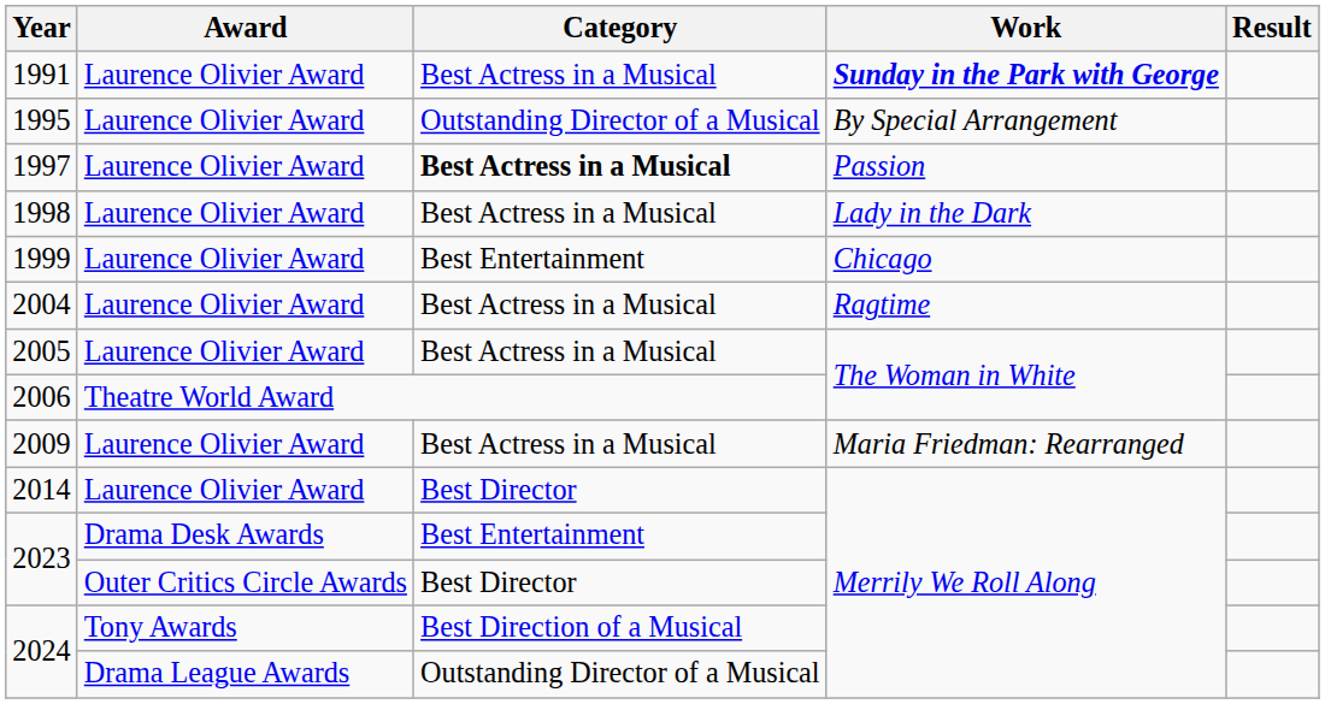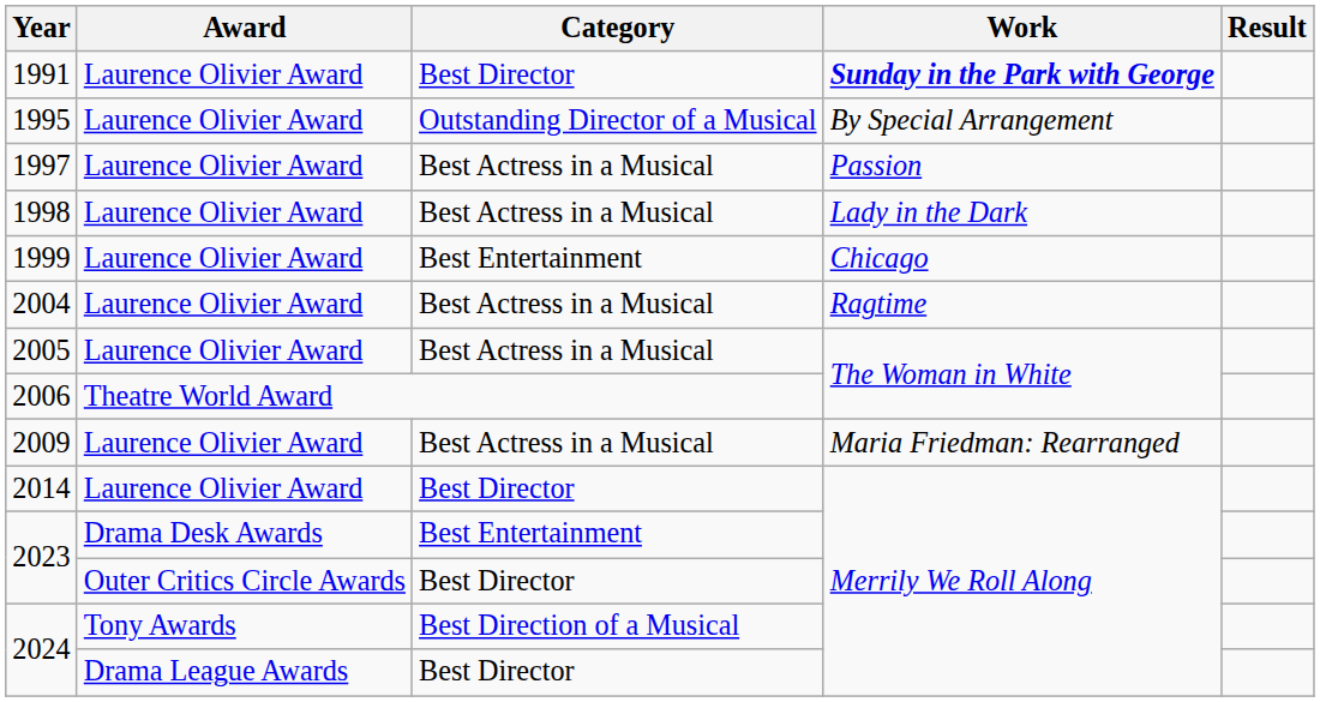 <table class="wikitable">
 <tr>
 <th>Year</th>
 <th>Award</th>
 <th>Category</th>
 <th>Work</th>
 <th>Result</th>
 </tr>
 <tr>
 <td>1991</td>
 <td><a href='#'>Laurence Olivier Award</a></td>
-<td><a href='#'>Best Actress in a Musical</a></td>
+<td><a href='#'>Best Director</a></td>
 <td><strong><em><a href='#'>Sunday in the Park with George</a></em></strong></td>
 <td></td>
 </tr>
 <tr>
 <td>1995</td>
 <td><a href='#'>Laurence Olivier Award</a></td>
 <td><a href='#'>Outstanding Director of a Musical</a></td>
 <td><em>By Special Arrangement</em></td>
 <td></td>
 </tr>
 <tr>
 <td>1997</td>
 <td><a href='#'>Laurence Olivier Award</a></td>
-<td><strong>Best Actress in a Musical</strong></td>
+<td>Best Actress in a Musical</td>
 <td><em><a href='#'>Passion</a></em></td>
 <td></td>
 </tr>
 <tr>
 <td>1998</td>
 <td><a href='#'>Laurence Olivier Award</a></td>
 <td>Best Actress in a Musical</td>
 <td><em><a href='#'>Lady in the Dark</a></em></td>
 <td></td>
 </tr>
 <tr>
 <td>1999</td>
 <td><a href='#'>Laurence Olivier Award</a></td>
 <td>Best Entertainment</td>
 <td><em><a href='#'>Chicago</a></em></td>
 <td></td>
 </tr>
 <tr>
 <td>2004</td>
 <td><a href='#'>Laurence Olivier Award</a></td>
 <td>Best Actress in a Musical</td>
 <td><em><a href='#'>Ragtime</a></em></td>
 <td></td>
 </tr>
 <tr>
 <td>2005</td>
 <td><a href='#'>Laurence Olivier Award</a></td>
 <td>Best Actress in a Musical</td>
 <td rowspan="2"><em><a href='#'>The Woman in White</a></em></td>
 <td></td>
 </tr>
 <tr>
 <td>2006</td>
 <td colspan="2"><a href='#'>Theatre World Award</a></td>
 <td></td>
 </tr>
 <tr>
 <td>2009</td>
 <td><a href='#'>Laurence Olivier Award</a></td>
 <td>Best Actress in a Musical</td>
 <td><em>Maria Friedman: Rearranged</em></td>
 <td></td>
 </tr>
 <tr>
 <td>2014</td>
 <td><a href='#'>Laurence Olivier Award</a></td>
 <td><a href='#'>Best Director</a></td>
 <td rowspan="5"><em><a href='#'>Merrily We Roll Along</a></em></td>
 <td></td>
 </tr>
 <tr>
 <td rowspan="2">2023</td>
 <td><a href='#'>Drama Desk Awards</a></td>
 <td><a href='#'>Best Entertainment</a></td>
 <td></td>
 </tr>
 <tr>
 <td><a href='#'>Outer Critics Circle Awards</a></td>
 <td>Best Director</td>
 <td></td>
 </tr>
 <tr>
 <td rowspan="2">2024</td>
 <td><a href='#'>Tony Awards</a></td>
 <td><a href='#'>Best Direction of a Musical</a></td>
 <td></td>
 </tr>
 <tr>
 <td><a href='#'>Drama League Awards</a></td>
-<td>Outstanding Director of a Musical</td>
+<td>Best Director</td>
 <td></td>
 </tr>
 </table>
